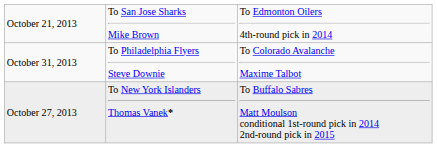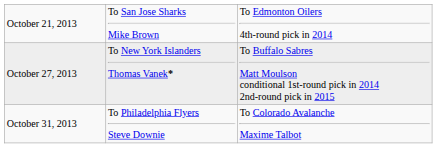 <table class="wikitable" style="border:1px solid #999999; width:680px;">
 <tr>
 <td>October 21, 2013</td>
 <td valign="top">To <a href='#'>San Jose Sharks</a><hr><a href='#'>Mike Brown</a></td>
 <td valign="top">To <a href='#'>Edmonton Oilers</a><hr>4th-round pick in <a href='#'>2014</a></td>
 </tr>
+<tr bgcolor="eeeeee">
+<td>October 27, 2013</td>
+<td valign="top">To <a href='#'>New York Islanders</a><hr><a href='#'>Thomas Vanek</a><span><strong>*</strong></span></td>
+<td valign="top">To <a href='#'>Buffalo Sabres</a><hr><a href='#'>Matt Moulson</a><br>conditional 1st-round pick in <a href='#'>2014</a><br>2nd-round pick in <a href='#'>2015</a></td>
+</tr>
 <tr>
 <td>October 31, 2013</td>
 <td valign="top">To <a href='#'>Philadelphia Flyers</a><hr><a href='#'>Steve Downie</a></td>
 <td valign="top">To <a href='#'>Colorado Avalanche</a><hr><a href='#'>Maxime Talbot</a></td>
 </tr>
-<tr bgcolor="eeeeee">
-<td>October 27, 2013</td>
-<td valign="top">To <a href='#'>New York Islanders</a><hr><a href='#'>Thomas Vanek</a><span><strong>*</strong></span></td>
-<td valign="top">To <a href='#'>Buffalo Sabres</a><hr><a href='#'>Matt Moulson</a><br>conditional 1st-round pick in <a href='#'>2014</a><br>2nd-round pick in <a href='#'>2015</a></td>
-</tr>
 </table>
